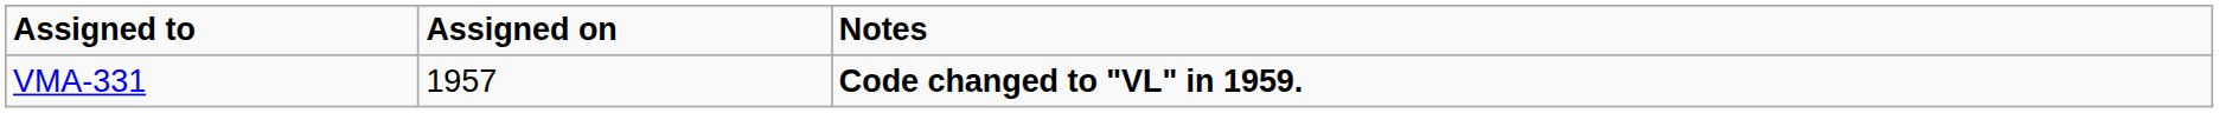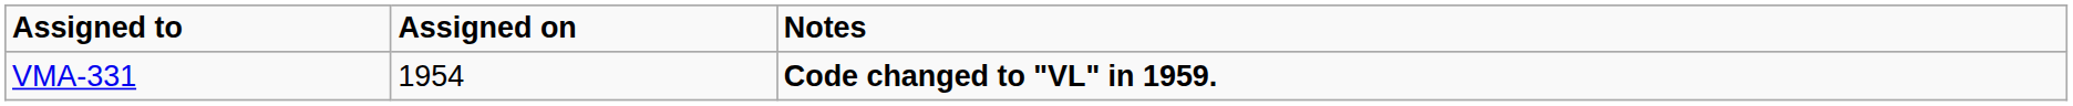 <table class="wikitable" style="width: 70%;">
 <tr>
 <td style="width: 200px;"><strong>Assigned to</strong></td>
 <td style="width: 200px;"><strong>Assigned on</strong></td>
 <td><strong>Notes</strong></td>
 </tr>
 <tr>
 <td><a href='#'>VMA-331</a></td>
-<td>1957</td>
+<td>1954</td>
 <td><strong>Code changed to "VL" in 1959.</strong></td>
 </tr>
 </table>
